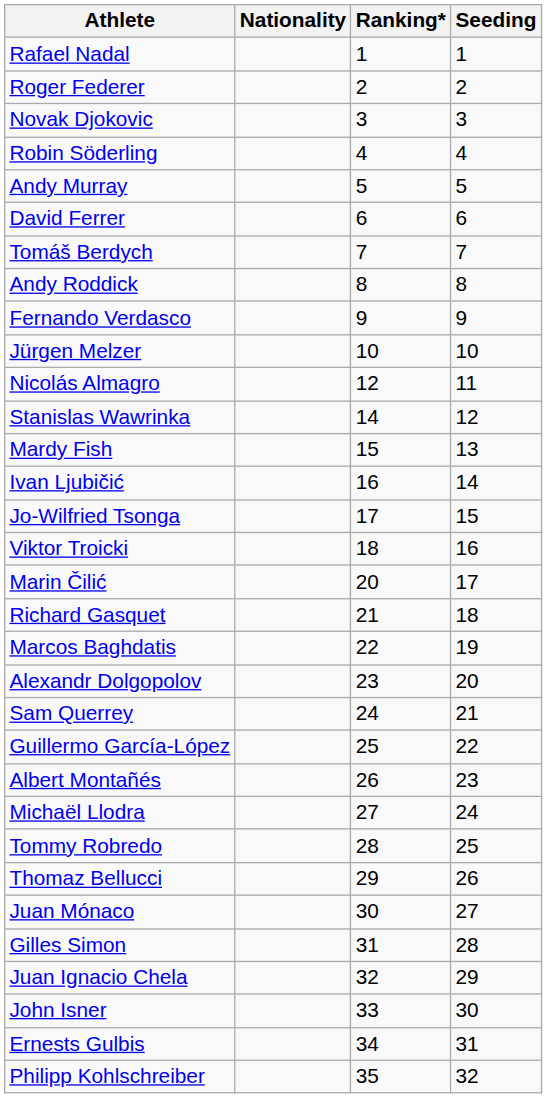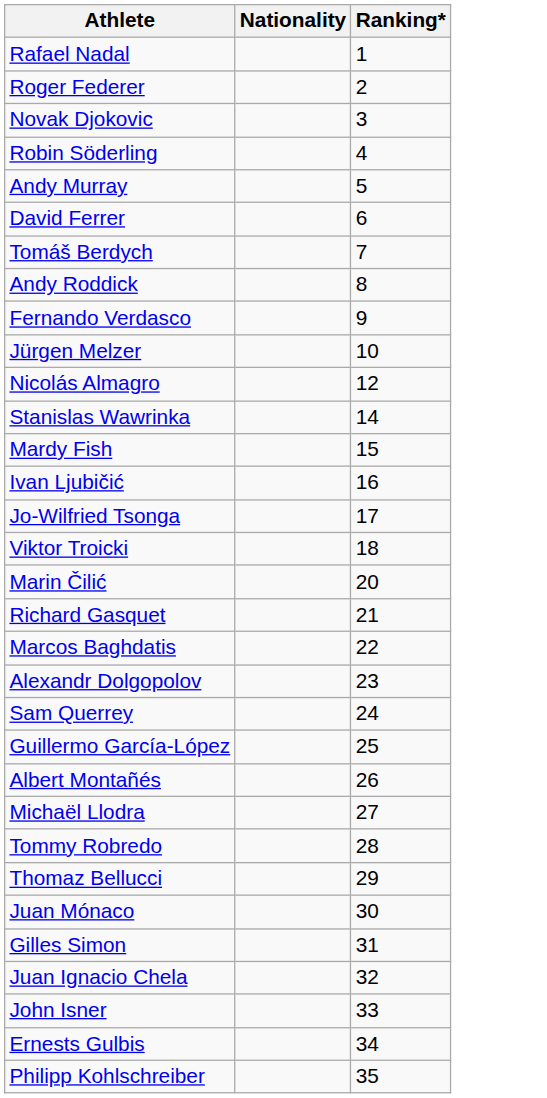 <table class="wikitable" border="1">
 <tr>
 <th>Athlete</th>
 <th>Nationality</th>
 <th>Ranking*</th>
-<th>Seeding</th>
 </tr>
 <tr>
 <td><a href='#'>Rafael Nadal</a></td>
 <td></td>
-<td>1</td>
 <td>1</td>
 </tr>
 <tr>
 <td><a href='#'>Roger Federer</a></td>
 <td></td>
 <td>2</td>
-<td>2</td>
 </tr>
 <tr>
 <td><a href='#'>Novak Djokovic</a></td>
 <td></td>
-<td>3</td>
 <td>3</td>
 </tr>
 <tr>
 <td><a href='#'>Robin Söderling</a></td>
 <td></td>
 <td>4</td>
-<td>4</td>
 </tr>
 <tr>
 <td><a href='#'>Andy Murray</a></td>
 <td></td>
-<td>5</td>
 <td>5</td>
 </tr>
 <tr>
 <td><a href='#'>David Ferrer</a></td>
 <td></td>
 <td>6</td>
-<td>6</td>
 </tr>
 <tr>
 <td><a href='#'>Tomáš Berdych</a></td>
 <td></td>
-<td>7</td>
 <td>7</td>
 </tr>
 <tr>
 <td><a href='#'>Andy Roddick</a></td>
 <td></td>
 <td>8</td>
-<td>8</td>
 </tr>
 <tr>
 <td><a href='#'>Fernando Verdasco</a></td>
 <td></td>
-<td>9</td>
 <td>9</td>
 </tr>
 <tr>
 <td><a href='#'>Jürgen Melzer</a></td>
 <td></td>
 <td>10</td>
-<td>10</td>
 </tr>
 <tr>
 <td><a href='#'>Nicolás Almagro</a></td>
 <td></td>
 <td>12</td>
-<td>11</td>
 </tr>
 <tr>
 <td><a href='#'>Stanislas Wawrinka</a></td>
 <td></td>
 <td>14</td>
-<td>12</td>
 </tr>
 <tr>
 <td><a href='#'>Mardy Fish</a></td>
 <td></td>
 <td>15</td>
-<td>13</td>
 </tr>
 <tr>
 <td><a href='#'>Ivan Ljubičić</a></td>
 <td></td>
 <td>16</td>
-<td>14</td>
 </tr>
 <tr>
 <td><a href='#'>Jo-Wilfried Tsonga</a></td>
 <td></td>
 <td>17</td>
-<td>15</td>
 </tr>
 <tr>
 <td><a href='#'>Viktor Troicki</a></td>
 <td></td>
 <td>18</td>
-<td>16</td>
 </tr>
 <tr>
 <td><a href='#'>Marin Čilić</a></td>
 <td></td>
 <td>20</td>
-<td>17</td>
 </tr>
 <tr>
 <td><a href='#'>Richard Gasquet</a></td>
 <td></td>
 <td>21</td>
-<td>18</td>
 </tr>
 <tr>
 <td><a href='#'>Marcos Baghdatis</a></td>
 <td></td>
 <td>22</td>
-<td>19</td>
 </tr>
 <tr>
 <td><a href='#'>Alexandr Dolgopolov</a></td>
 <td></td>
 <td>23</td>
-<td>20</td>
 </tr>
 <tr>
 <td><a href='#'>Sam Querrey</a></td>
 <td></td>
 <td>24</td>
-<td>21</td>
 </tr>
 <tr>
 <td><a href='#'>Guillermo García-López</a></td>
 <td></td>
 <td>25</td>
-<td>22</td>
 </tr>
 <tr>
 <td><a href='#'>Albert Montañés</a></td>
 <td></td>
 <td>26</td>
-<td>23</td>
 </tr>
 <tr>
 <td><a href='#'>Michaël Llodra</a></td>
 <td></td>
 <td>27</td>
-<td>24</td>
 </tr>
 <tr>
 <td><a href='#'>Tommy Robredo</a></td>
 <td></td>
 <td>28</td>
-<td>25</td>
 </tr>
 <tr>
 <td><a href='#'>Thomaz Bellucci</a></td>
 <td></td>
 <td>29</td>
-<td>26</td>
 </tr>
 <tr>
 <td><a href='#'>Juan Mónaco</a></td>
 <td></td>
 <td>30</td>
-<td>27</td>
 </tr>
 <tr>
 <td><a href='#'>Gilles Simon</a></td>
 <td></td>
 <td>31</td>
-<td>28</td>
 </tr>
 <tr>
 <td><a href='#'>Juan Ignacio Chela</a></td>
 <td></td>
 <td>32</td>
-<td>29</td>
 </tr>
 <tr>
 <td><a href='#'>John Isner</a></td>
 <td></td>
 <td>33</td>
-<td>30</td>
 </tr>
 <tr>
 <td><a href='#'>Ernests Gulbis</a></td>
 <td></td>
 <td>34</td>
-<td>31</td>
 </tr>
 <tr>
 <td><a href='#'>Philipp Kohlschreiber</a></td>
 <td></td>
 <td>35</td>
-<td>32</td>
 </tr>
 </table>
